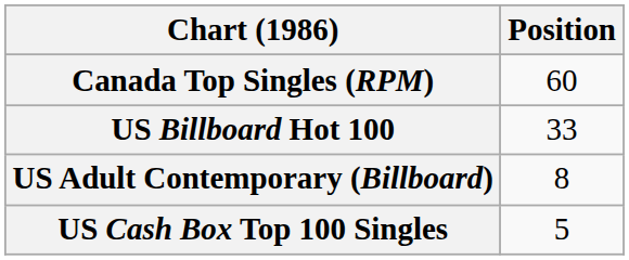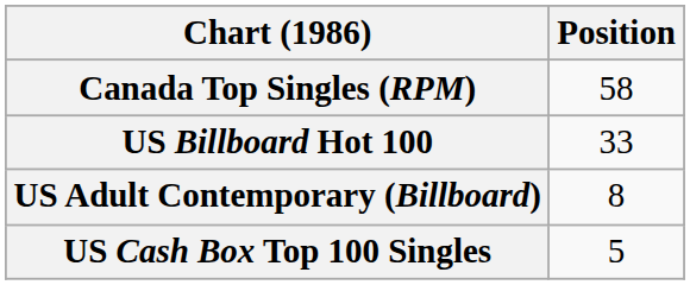 <table class="wikitable sortable plainrowheaders" style="text-align:center">
 <tr>
 <th scope="col">Chart (1986)</th>
 <th scope="col">Position</th>
 </tr>
 <tr>
 <th scope="row">Canada Top Singles (<em>RPM</em>)</th>
-<td>60</td>
+<td>58</td>
 </tr>
 <tr>
 <th scope="row">US <em>Billboard</em> Hot 100</th>
 <td>33</td>
 </tr>
 <tr>
 <th scope="row">US Adult Contemporary (<em>Billboard</em>)</th>
 <td>8</td>
 </tr>
 <tr>
 <th scope="row">US <em>Cash Box</em> Top 100 Singles</th>
 <td>5</td>
 </tr>
 </table>
